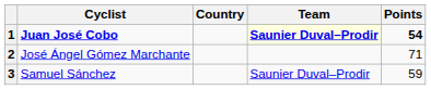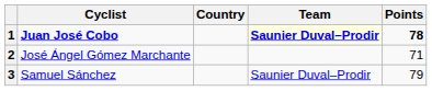 <table class="wikitable">
 <tr>
 <th></th>
 <th>Cyclist</th>
 <th>Country</th>
 <th>Team</th>
 <th>Points</th>
 </tr>
 <tr>
 <th>1</th>
 <td><strong><a href='#'>Juan José Cobo</a></strong></td>
 <td><strong></strong></td>
 <td style="background: lightyellow;"><strong><a href='#'>Saunier Duval–Prodir</a></strong></td>
-<td align="right"><strong>54</strong></td>
+<td align="right"><strong>78</strong></td>
 </tr>
 <tr>
 <th>2</th>
 <td><a href='#'>José Ángel Gómez Marchante</a></td>
 <td></td>
 <td></td>
 <td align="right">71</td>
 </tr>
 <tr>
 <th>3</th>
 <td><a href='#'>Samuel Sánchez</a></td>
 <td></td>
 <td><a href='#'>Saunier Duval–Prodir</a></td>
-<td align="right">59</td>
+<td align="right">79</td>
 </tr>
 </table>
